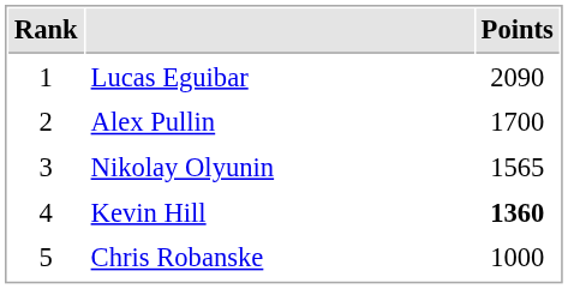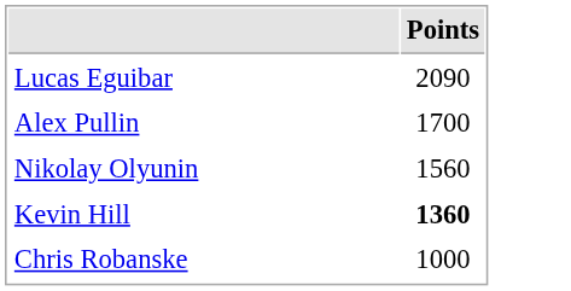 <table cellspacing="1" cellpadding="3" style="border:1px solid #aaa; font-size:90%;">
 <tr style="background:#e4e4e4;">
-<th style="border-bottom:1px solid #aaa; width:10px;">Rank</th>
 <th style="border-bottom:1px solid #aaa; width:200px;"></th>
 <th style="border-bottom:1px solid #aaa; width:20px;">Points</th>
 </tr>
 <tr>
-<td align=center>1</td>
 <td> <a href='#'>Lucas Eguibar</a></td>
 <td align=center>2090</td>
 </tr>
 <tr>
-<td align=center>2</td>
 <td> <a href='#'>Alex Pullin</a></td>
 <td align=center>1700</td>
 </tr>
 <tr>
-<td align=center>3</td>
 <td> <a href='#'>Nikolay Olyunin</a></td>
-<td align=center>1565</td>
+<td align=center>1560</td>
 </tr>
 <tr>
-<td align=center>4</td>
 <td> <a href='#'>Kevin Hill</a></td>
 <td align=center><strong>1360</strong></td>
 </tr>
 <tr>
-<td align=center>5</td>
 <td> <a href='#'>Chris Robanske</a></td>
 <td align=center>1000</td>
 </tr>
 </table>
